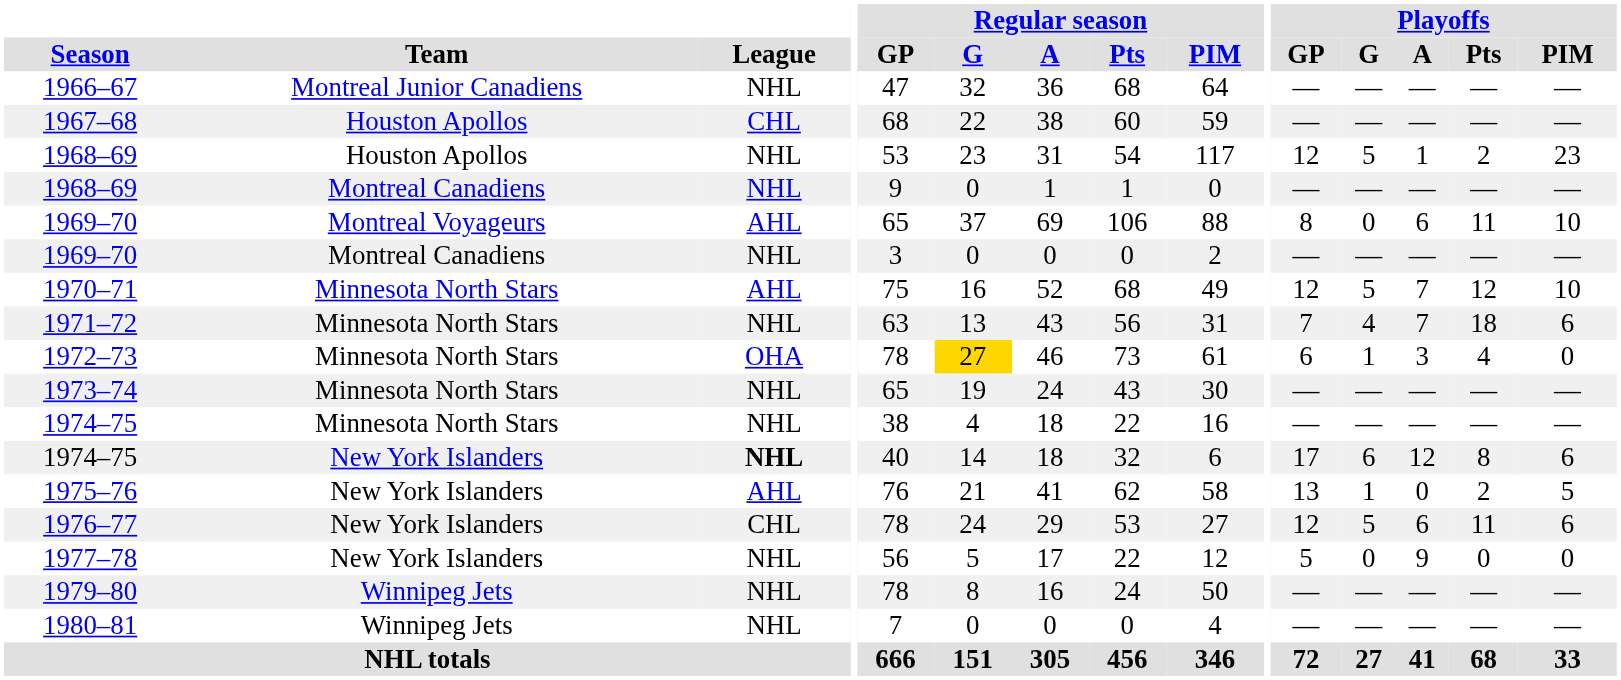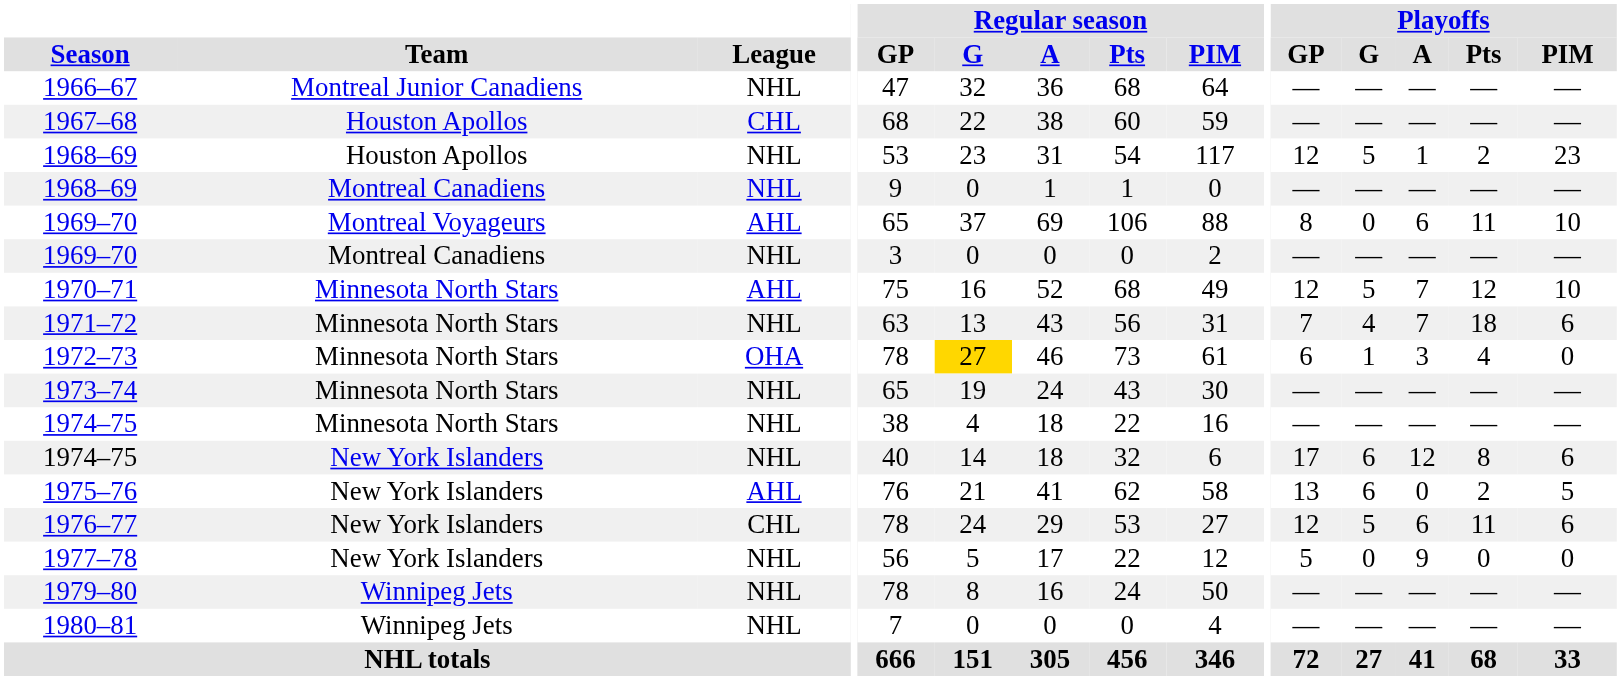 <table border="0" cellpadding="1" cellspacing="0" style="text-align:center; width:60em;">
 <tr bgcolor="#e0e0e0">
 <th colspan="3" bgcolor="#ffffff"></th>
 <th rowspan="100" bgcolor="#ffffff"></th>
 <th colspan="5"><a href='#'>Regular season</a></th>
 <th rowspan="100" bgcolor="#ffffff"></th>
 <th colspan="5"><a href='#'>Playoffs</a></th>
 </tr>
 <tr bgcolor="#e0e0e0">
 <th><a href='#'>Season</a></th>
 <th>Team</th>
 <th>League</th>
 <th>GP</th>
 <th><a href='#'>G</a></th>
 <th><a href='#'>A</a></th>
 <th><a href='#'>Pts</a></th>
 <th><a href='#'>PIM</a></th>
 <th>GP</th>
 <th>G</th>
 <th>A</th>
 <th>Pts</th>
 <th>PIM</th>
 </tr>
 <tr>
 <td><a href='#'>1966–67</a></td>
 <td><a href='#'>Montreal Junior Canadiens</a></td>
 <td>NHL</td>
 <td>47</td>
 <td>32</td>
 <td>36</td>
 <td>68</td>
 <td>64</td>
 <td>—</td>
 <td>—</td>
 <td>—</td>
 <td>—</td>
 <td>—</td>
 </tr>
 <tr bgcolor="#f0f0f0">
 <td><a href='#'>1967–68</a></td>
 <td><a href='#'>Houston Apollos</a></td>
 <td><a href='#'>CHL</a></td>
 <td>68</td>
 <td>22</td>
 <td>38</td>
 <td>60</td>
 <td>59</td>
 <td>—</td>
 <td>—</td>
 <td>—</td>
 <td>—</td>
 <td>—</td>
 </tr>
 <tr>
 <td><a href='#'>1968–69</a></td>
 <td>Houston Apollos</td>
 <td>NHL</td>
 <td>53</td>
 <td>23</td>
 <td>31</td>
 <td>54</td>
 <td>117</td>
 <td>12</td>
 <td>5</td>
 <td>1</td>
 <td>2</td>
 <td>23</td>
 </tr>
 <tr bgcolor="#f0f0f0">
 <td><a href='#'>1968–69</a></td>
 <td><a href='#'>Montreal Canadiens</a></td>
 <td><a href='#'>NHL</a></td>
 <td>9</td>
 <td>0</td>
 <td>1</td>
 <td>1</td>
 <td>0</td>
 <td>—</td>
 <td>—</td>
 <td>—</td>
 <td>—</td>
 <td>—</td>
 </tr>
 <tr>
 <td><a href='#'>1969–70</a></td>
 <td><a href='#'>Montreal Voyageurs</a></td>
 <td><a href='#'>AHL</a></td>
 <td>65</td>
 <td>37</td>
 <td>69</td>
 <td>106</td>
 <td>88</td>
 <td>8</td>
 <td>0</td>
 <td>6</td>
 <td>11</td>
 <td>10</td>
 </tr>
 <tr bgcolor="#f0f0f0">
 <td><a href='#'>1969–70</a></td>
 <td>Montreal Canadiens</td>
 <td>NHL</td>
 <td>3</td>
 <td>0</td>
 <td>0</td>
 <td>0</td>
 <td>2</td>
 <td>—</td>
 <td>—</td>
 <td>—</td>
 <td>—</td>
 <td>—</td>
 </tr>
 <tr>
 <td><a href='#'>1970–71</a></td>
 <td><a href='#'>Minnesota North Stars</a></td>
 <td><a href='#'>AHL</a></td>
 <td>75</td>
 <td>16</td>
 <td>52</td>
 <td>68</td>
 <td>49</td>
 <td>12</td>
 <td>5</td>
 <td>7</td>
 <td>12</td>
 <td>10</td>
 </tr>
 <tr bgcolor="#f0f0f0">
 <td><a href='#'>1971–72</a></td>
 <td>Minnesota North Stars</td>
 <td>NHL</td>
 <td>63</td>
 <td>13</td>
 <td>43</td>
 <td>56</td>
 <td>31</td>
 <td>7</td>
 <td>4</td>
 <td>7</td>
 <td>18</td>
 <td>6</td>
 </tr>
 <tr>
 <td><a href='#'>1972–73</a></td>
 <td>Minnesota North Stars</td>
 <td><a href='#'>OHA</a></td>
 <td>78</td>
 <td style="background: gold;">27</td>
 <td>46</td>
 <td>73</td>
 <td>61</td>
 <td>6</td>
 <td>1</td>
 <td>3</td>
 <td>4</td>
 <td>0</td>
 </tr>
 <tr bgcolor="#f0f0f0">
 <td><a href='#'>1973–74</a></td>
 <td>Minnesota North Stars</td>
 <td>NHL</td>
 <td>65</td>
 <td>19</td>
 <td>24</td>
 <td>43</td>
 <td>30</td>
 <td>—</td>
 <td>—</td>
 <td>—</td>
 <td>—</td>
 <td>—</td>
 </tr>
 <tr>
 <td><a href='#'>1974–75</a></td>
 <td>Minnesota North Stars</td>
 <td>NHL</td>
 <td>38</td>
 <td>4</td>
 <td>18</td>
 <td>22</td>
 <td>16</td>
 <td>—</td>
 <td>—</td>
 <td>—</td>
 <td>—</td>
 <td>—</td>
 </tr>
 <tr bgcolor="#f0f0f0">
 <td>1974–75</td>
 <td><a href='#'>New York Islanders</a></td>
-<td><strong>NHL</strong></td>
+<td>NHL</td>
 <td>40</td>
 <td>14</td>
 <td>18</td>
 <td>32</td>
 <td>6</td>
 <td>17</td>
 <td>6</td>
 <td>12</td>
 <td>8</td>
 <td>6</td>
 </tr>
 <tr>
 <td><a href='#'>1975–76</a></td>
 <td>New York Islanders</td>
 <td><a href='#'>AHL</a></td>
 <td>76</td>
 <td>21</td>
 <td>41</td>
 <td>62</td>
 <td>58</td>
 <td>13</td>
-<td>1</td>
+<td>6</td>
 <td>0</td>
 <td>2</td>
 <td>5</td>
 </tr>
 <tr bgcolor="#f0f0f0">
 <td><a href='#'>1976–77</a></td>
 <td>New York Islanders</td>
 <td>CHL</td>
 <td>78</td>
 <td>24</td>
 <td>29</td>
 <td>53</td>
 <td>27</td>
 <td>12</td>
 <td>5</td>
 <td>6</td>
 <td>11</td>
 <td>6</td>
 </tr>
 <tr>
 <td><a href='#'>1977–78</a></td>
 <td>New York Islanders</td>
 <td>NHL</td>
 <td>56</td>
 <td>5</td>
 <td>17</td>
 <td>22</td>
 <td>12</td>
 <td>5</td>
 <td>0</td>
 <td>9</td>
 <td>0</td>
 <td>0</td>
 </tr>
 <tr bgcolor="#f0f0f0">
 <td><a href='#'>1979–80</a></td>
 <td><a href='#'>Winnipeg Jets</a></td>
 <td>NHL</td>
 <td>78</td>
 <td>8</td>
 <td>16</td>
 <td>24</td>
 <td>50</td>
 <td>—</td>
 <td>—</td>
 <td>—</td>
 <td>—</td>
 <td>—</td>
 </tr>
 <tr>
 <td><a href='#'>1980–81</a></td>
 <td>Winnipeg Jets</td>
 <td>NHL</td>
 <td>7</td>
 <td>0</td>
 <td>0</td>
 <td>0</td>
 <td>4</td>
 <td>—</td>
 <td>—</td>
 <td>—</td>
 <td>—</td>
 <td>—</td>
 </tr>
 <tr bgcolor="#e0e0e0">
 <th colspan="3">NHL totals</th>
 <th>666</th>
 <th>151</th>
 <th>305</th>
 <th>456</th>
 <th>346</th>
 <th>72</th>
 <th>27</th>
 <th>41</th>
 <th>68</th>
 <th>33</th>
 </tr>
 </table>
